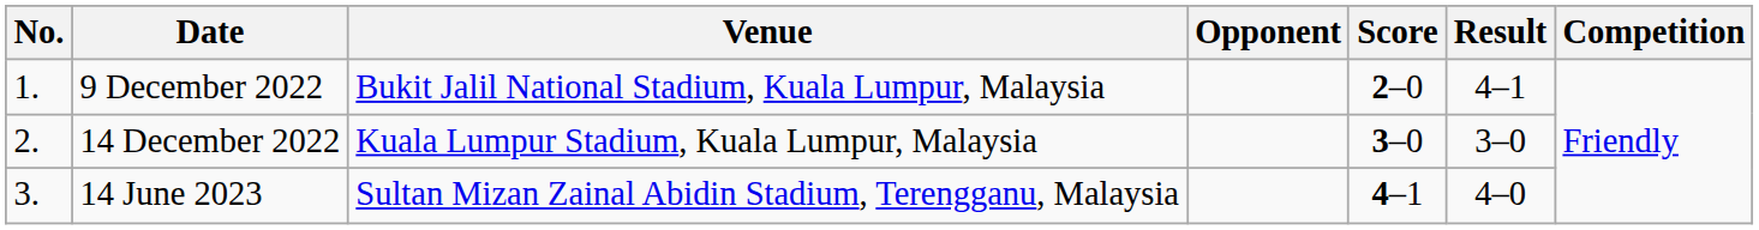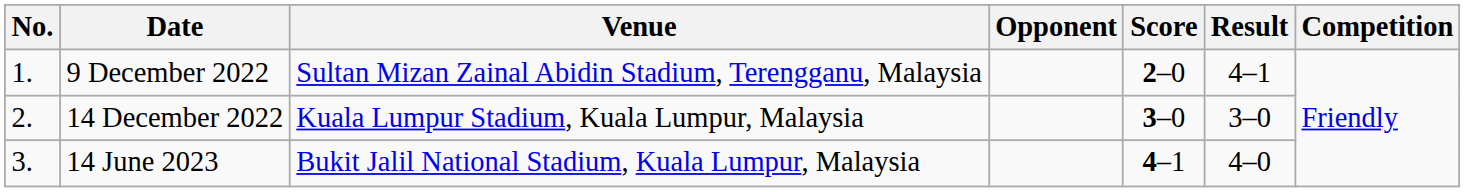 <table class="wikitable">
 <tr>
 <th>No.</th>
 <th>Date</th>
 <th>Venue</th>
 <th>Opponent</th>
 <th>Score</th>
 <th>Result</th>
 <th>Competition</th>
 </tr>
 <tr>
 <td>1.</td>
 <td>9 December 2022</td>
-<td><a href='#'>Bukit Jalil National Stadium</a>, <a href='#'>Kuala Lumpur</a>, Malaysia</td>
+<td><a href='#'>Sultan Mizan Zainal Abidin Stadium</a>, <a href='#'>Terengganu</a>, Malaysia</td>
 <td></td>
 <td align=center><strong>2</strong>–0</td>
 <td align=center>4–1</td>
 <td rowspan=3><a href='#'>Friendly</a></td>
 </tr>
 <tr>
 <td>2.</td>
 <td>14 December 2022</td>
 <td><a href='#'>Kuala Lumpur Stadium</a>, Kuala Lumpur, Malaysia</td>
 <td></td>
 <td align=center><strong>3</strong>–0</td>
 <td align=center>3–0</td>
 </tr>
 <tr>
 <td>3.</td>
 <td>14 June 2023</td>
-<td><a href='#'>Sultan Mizan Zainal Abidin Stadium</a>, <a href='#'>Terengganu</a>, Malaysia</td>
+<td><a href='#'>Bukit Jalil National Stadium</a>, <a href='#'>Kuala Lumpur</a>, Malaysia</td>
 <td></td>
 <td align=center><strong>4</strong>–1</td>
 <td align=center>4–0</td>
 </tr>
 </table>
